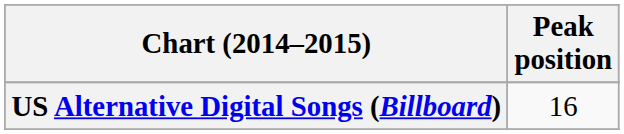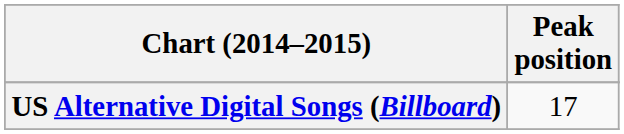 <table class="wikitable sortable plainrowheaders" style="text-align:center">
 <tr>
 <th scope="col">Chart (2014–2015)</th>
 <th scope="col">Peak<br>position</th>
 </tr>
 <tr>
 </tr>
 <tr>
 <th scope="row">US <a href='#'>Alternative Digital Songs</a> (<em><a href='#'>Billboard</a></em>)</th>
-<td align="center">16</td>
+<td align="center">17</td>
 </tr>
 </table>
